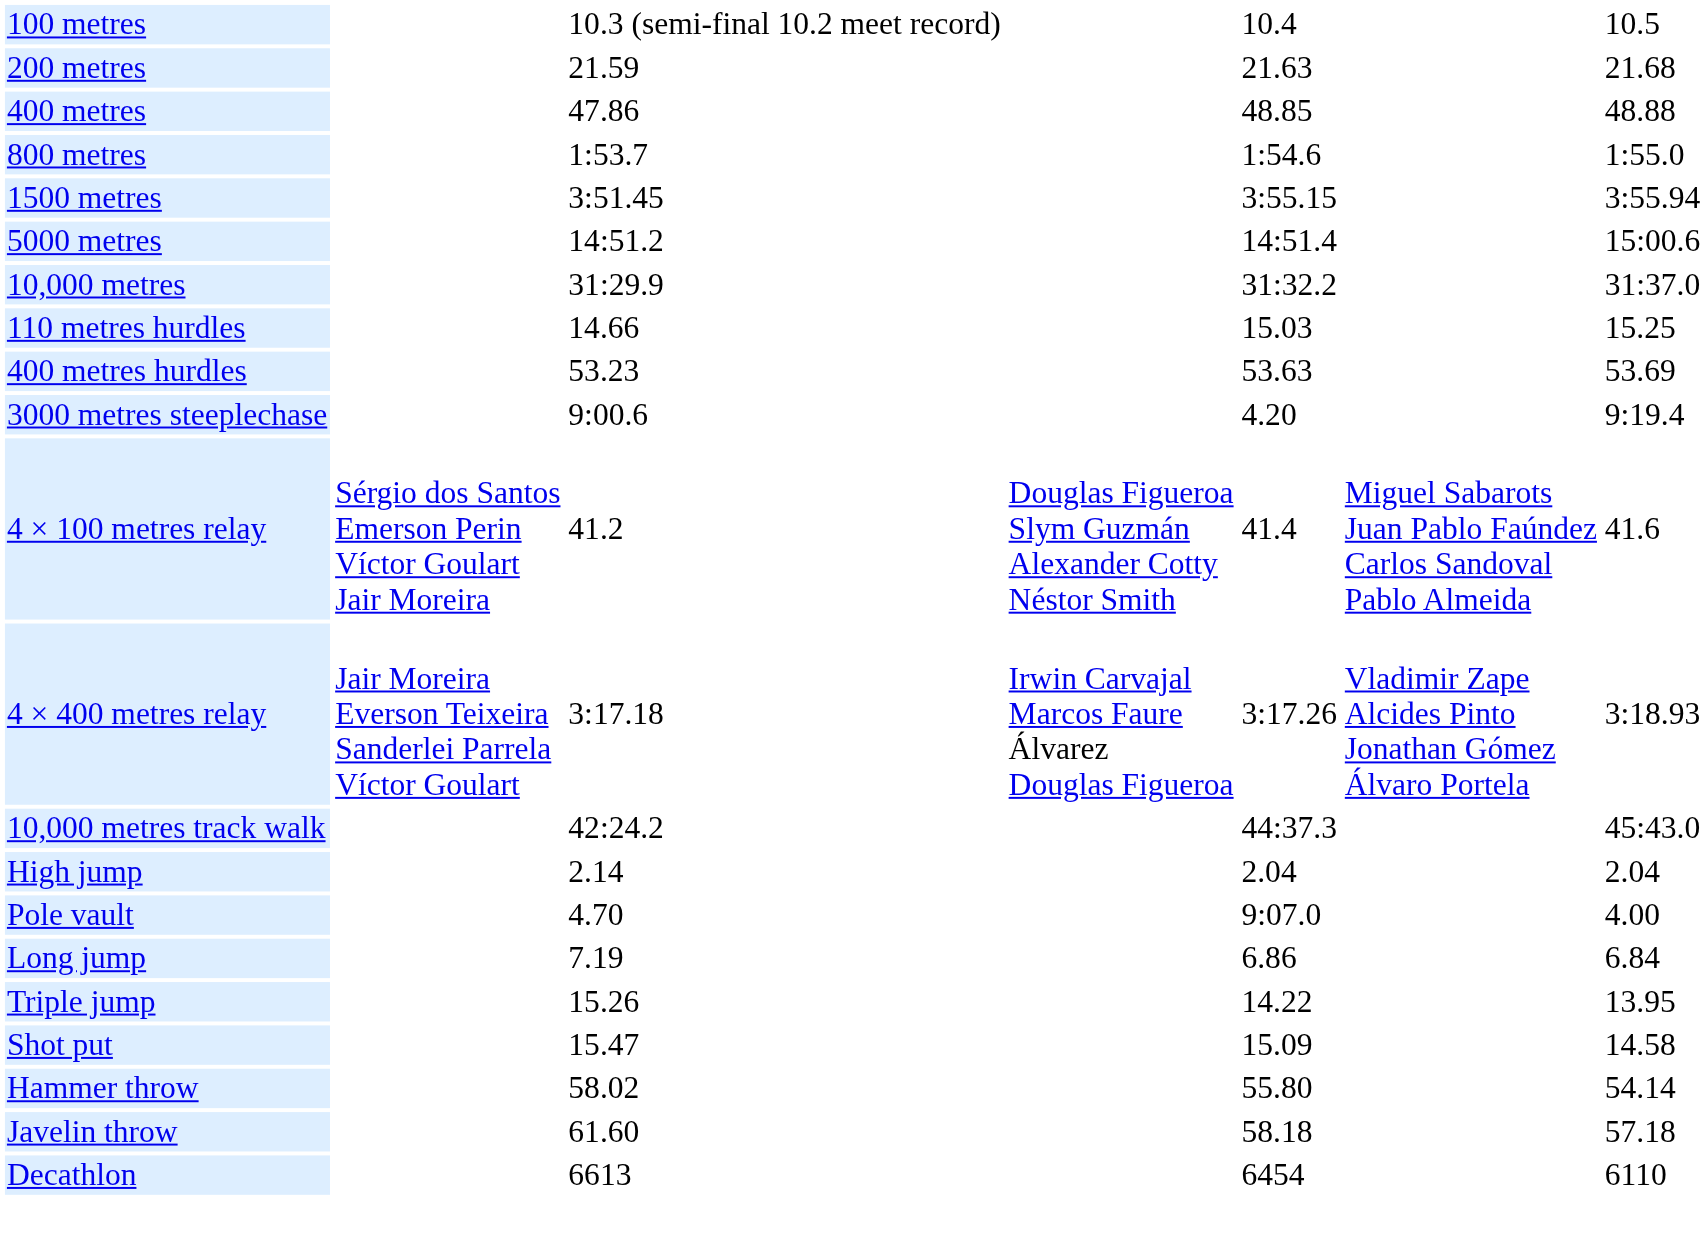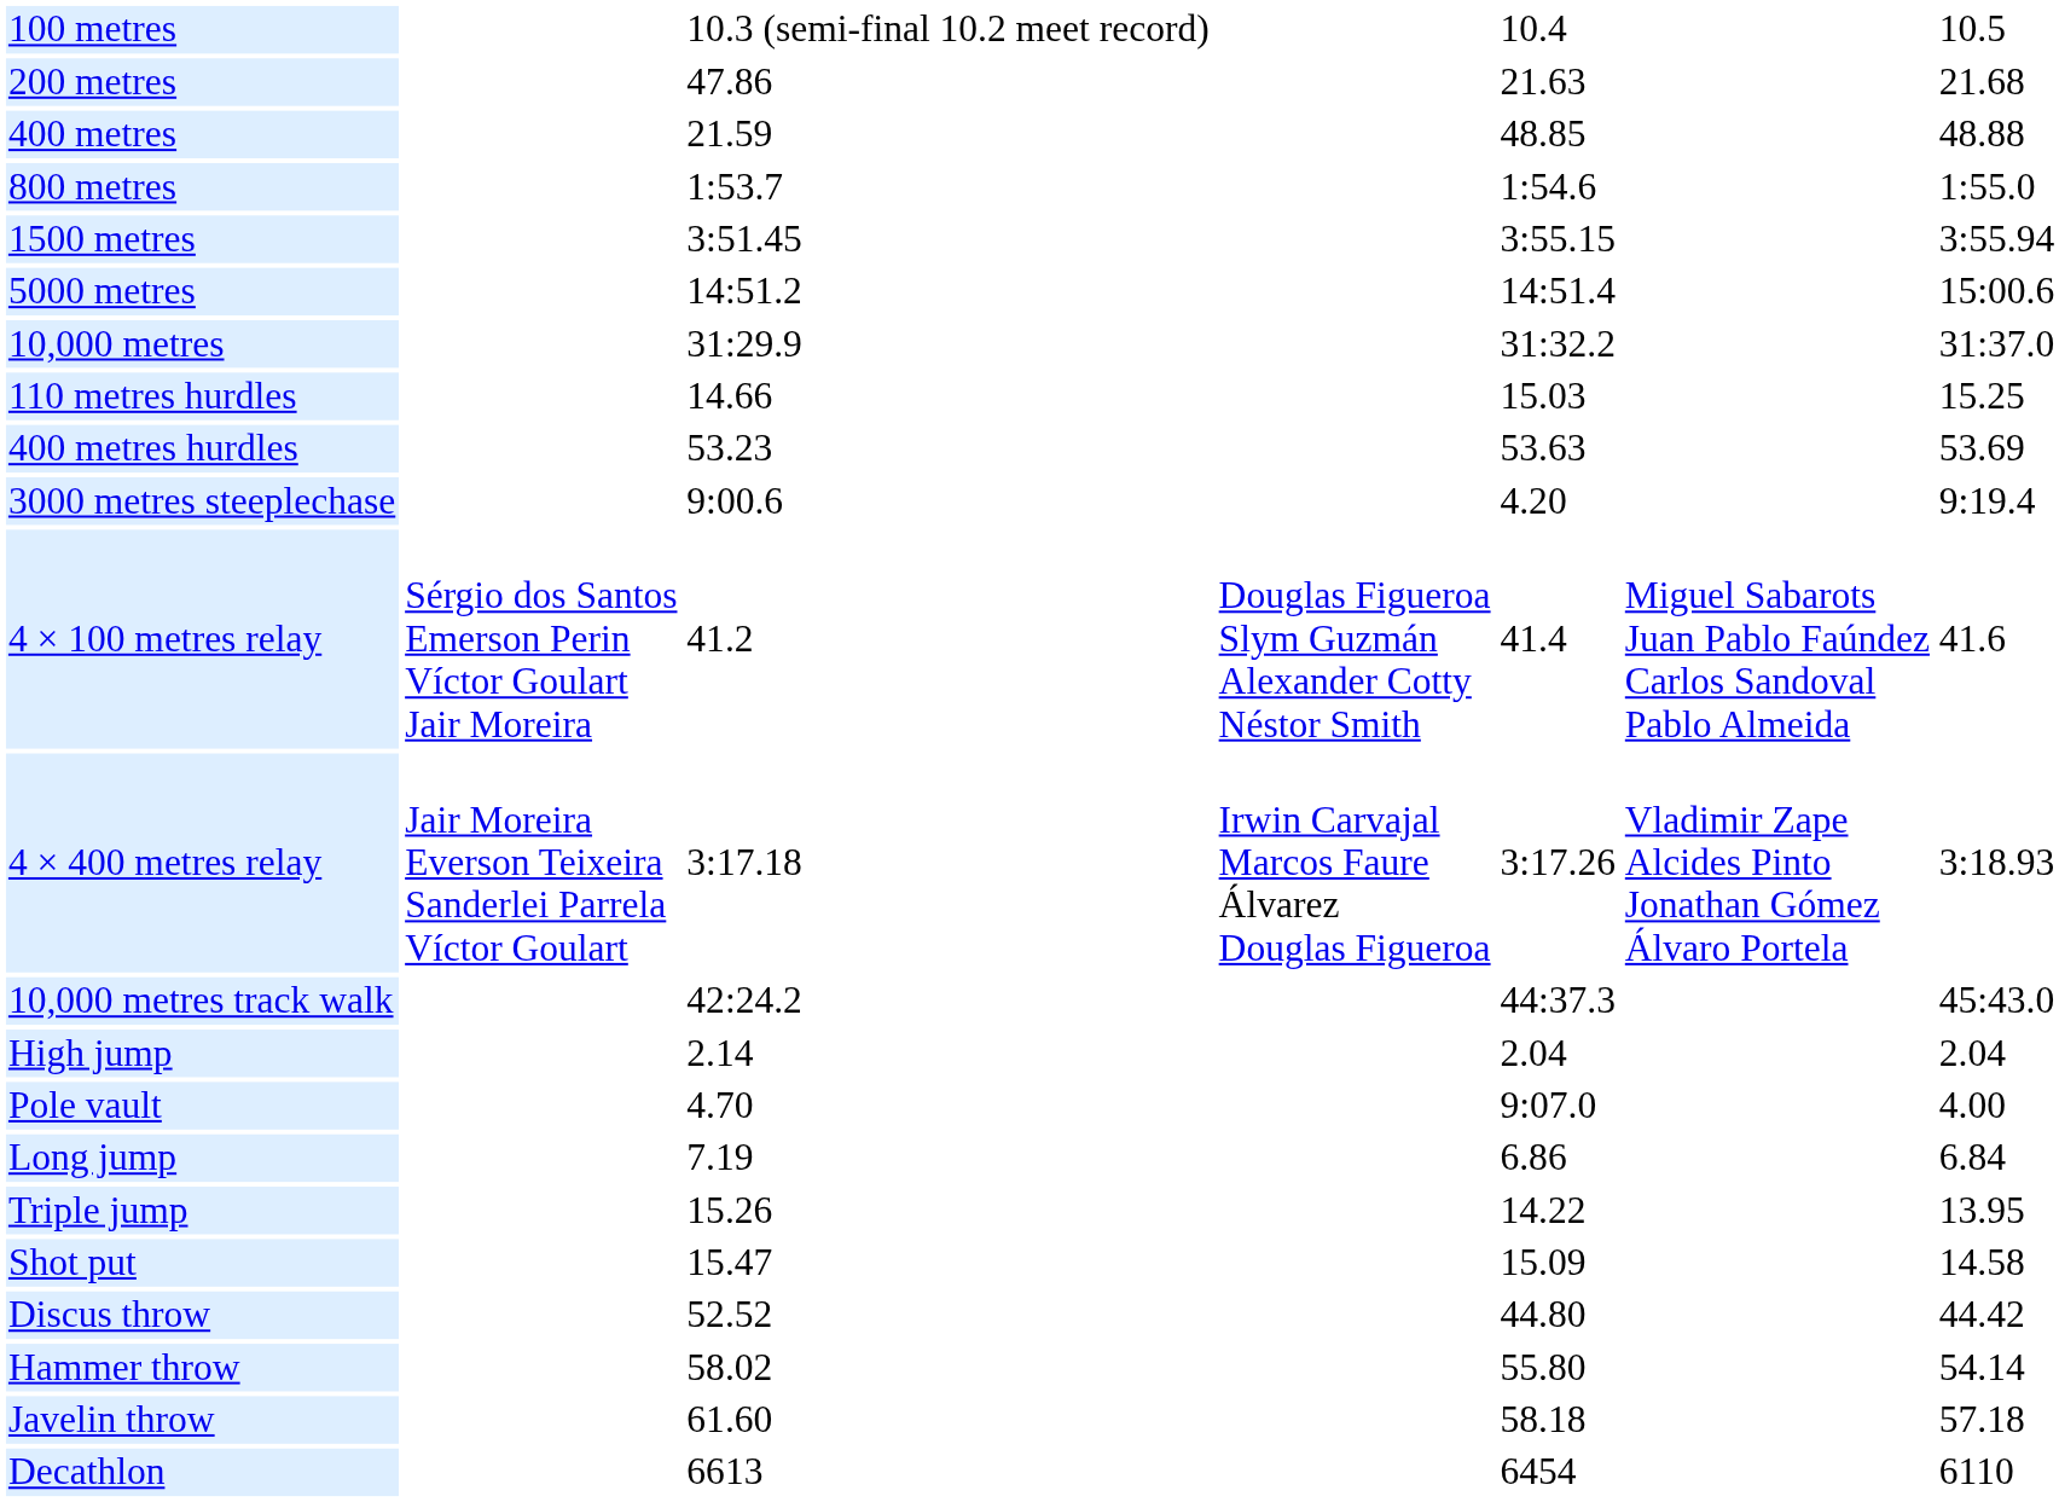 <table>
 <tr>
 <td bgcolor = DDEEFF><a href='#'>100 metres</a></td>
 <td></td>
 <td>10.3 (semi-final 10.2 meet record)</td>
 <td></td>
 <td>10.4</td>
 <td></td>
 <td>10.5</td>
 </tr>
 <tr>
 <td bgcolor = DDEEFF><a href='#'>200 metres</a></td>
 <td></td>
-<td>21.59</td>
+<td>47.86</td>
 <td></td>
 <td>21.63</td>
 <td></td>
 <td>21.68</td>
 </tr>
 <tr>
 <td bgcolor = DDEEFF><a href='#'>400 metres</a></td>
 <td></td>
-<td>47.86</td>
+<td>21.59</td>
 <td></td>
 <td>48.85</td>
 <td></td>
 <td>48.88</td>
 </tr>
 <tr>
 <td bgcolor = DDEEFF><a href='#'>800 metres</a></td>
 <td></td>
 <td>1:53.7</td>
 <td></td>
 <td>1:54.6</td>
 <td></td>
 <td>1:55.0</td>
 </tr>
 <tr>
 <td bgcolor = DDEEFF><a href='#'>1500 metres</a></td>
 <td></td>
 <td>3:51.45</td>
 <td></td>
 <td>3:55.15</td>
 <td></td>
 <td>3:55.94</td>
 </tr>
 <tr>
 <td bgcolor = DDEEFF><a href='#'>5000 metres</a></td>
 <td></td>
 <td>14:51.2</td>
 <td></td>
 <td>14:51.4</td>
 <td></td>
 <td>15:00.6</td>
 </tr>
 <tr>
 <td bgcolor = DDEEFF><a href='#'>10,000 metres</a></td>
 <td></td>
 <td>31:29.9</td>
 <td></td>
 <td>31:32.2</td>
 <td></td>
 <td>31:37.0</td>
 </tr>
 <tr>
 <td bgcolor = DDEEFF><a href='#'>110 metres hurdles</a></td>
 <td></td>
 <td>14.66</td>
 <td></td>
 <td>15.03</td>
 <td></td>
 <td>15.25</td>
 </tr>
 <tr>
 <td bgcolor = DDEEFF><a href='#'>400 metres hurdles</a></td>
 <td></td>
 <td>53.23</td>
 <td></td>
 <td>53.63</td>
 <td></td>
 <td>53.69</td>
 </tr>
 <tr>
 <td bgcolor = DDEEFF><a href='#'>3000 metres steeplechase</a></td>
 <td></td>
 <td>9:00.6</td>
 <td></td>
 <td>4.20</td>
 <td></td>
 <td>9:19.4</td>
 </tr>
 <tr>
 <td bgcolor = DDEEFF><a href='#'>4 × 100 metres relay</a></td>
 <td><br><a href='#'>Sérgio dos Santos</a><br><a href='#'>Emerson Perin</a><br><a href='#'>Víctor Goulart</a><br><a href='#'>Jair Moreira</a></td>
 <td>41.2</td>
 <td><br><a href='#'>Douglas Figueroa</a><br><a href='#'>Slym Guzmán</a><br><a href='#'>Alexander Cotty</a><br><a href='#'>Néstor Smith</a></td>
 <td>41.4</td>
 <td><br><a href='#'>Miguel Sabarots</a><br><a href='#'>Juan Pablo Faúndez</a><br><a href='#'>Carlos Sandoval</a><br><a href='#'>Pablo Almeida</a></td>
 <td>41.6</td>
 </tr>
 <tr>
 <td bgcolor = DDEEFF><a href='#'>4 × 400 metres relay</a></td>
 <td><br><a href='#'>Jair Moreira</a><br><a href='#'>Everson Teixeira</a><br><a href='#'>Sanderlei Parrela</a><br><a href='#'>Víctor Goulart</a></td>
 <td>3:17.18</td>
 <td><br><a href='#'>Irwin Carvajal</a><br><a href='#'>Marcos Faure</a><br>Álvarez<br><a href='#'>Douglas Figueroa</a></td>
 <td>3:17.26</td>
 <td><br><a href='#'>Vladimir Zape</a><br><a href='#'>Alcides Pinto</a><br><a href='#'>Jonathan Gómez</a><br><a href='#'>Álvaro Portela</a></td>
 <td>3:18.93</td>
 </tr>
 <tr>
 <td bgcolor = DDEEFF><a href='#'>10,000 metres track walk</a></td>
 <td></td>
 <td>42:24.2</td>
 <td></td>
 <td>44:37.3</td>
 <td></td>
 <td>45:43.0</td>
 </tr>
 <tr>
 <td bgcolor = DDEEFF><a href='#'>High jump</a></td>
 <td></td>
 <td>2.14</td>
 <td></td>
 <td>2.04</td>
 <td></td>
 <td>2.04</td>
 </tr>
 <tr>
 <td bgcolor = DDEEFF><a href='#'>Pole vault</a></td>
 <td></td>
 <td>4.70</td>
 <td></td>
 <td>9:07.0</td>
 <td></td>
 <td>4.00</td>
 </tr>
 <tr>
 <td bgcolor = DDEEFF><a href='#'>Long jump</a></td>
 <td></td>
 <td>7.19</td>
 <td></td>
 <td>6.86</td>
 <td></td>
 <td>6.84</td>
 </tr>
 <tr>
 <td bgcolor = DDEEFF><a href='#'>Triple jump</a></td>
 <td></td>
 <td>15.26</td>
 <td></td>
 <td>14.22</td>
 <td></td>
 <td>13.95</td>
 </tr>
 <tr>
 <td bgcolor = DDEEFF><a href='#'>Shot put</a></td>
 <td></td>
 <td>15.47</td>
 <td></td>
 <td>15.09</td>
 <td></td>
 <td>14.58</td>
 </tr>
 <tr>
+<td bgcolor = DDEEFF><a href='#'>Discus throw</a></td>
+<td></td>
+<td>52.52</td>
+<td></td>
+<td>44.80</td>
+<td></td>
+<td>44.42</td>
+</tr>
+<tr>
 <td bgcolor = DDEEFF><a href='#'>Hammer throw</a></td>
 <td></td>
 <td>58.02</td>
 <td></td>
 <td>55.80</td>
 <td></td>
 <td>54.14</td>
 </tr>
 <tr>
 <td bgcolor = DDEEFF><a href='#'>Javelin throw</a></td>
 <td></td>
 <td>61.60</td>
 <td></td>
 <td>58.18</td>
 <td></td>
 <td>57.18</td>
 </tr>
 <tr>
 <td bgcolor = DDEEFF><a href='#'>Decathlon</a></td>
 <td></td>
 <td>6613</td>
 <td></td>
 <td>6454</td>
 <td></td>
 <td>6110</td>
 </tr>
 </table>
